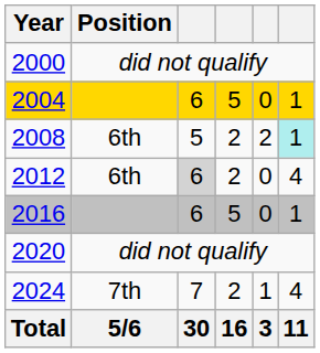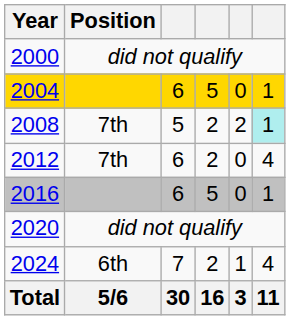 <table class="wikitable" style="text-align: center;">
 <tr>
 <th>Year</th>
 <th>Position</th>
 <th></th>
 <th></th>
 <th></th>
 <th></th>
 </tr>
 <tr>
 <td> <a href='#'>2000</a></td>
 <td colspan=5><em>did not qualify</em></td>
 </tr>
 <tr bgcolor=gold>
 <td> <a href='#'>2004</a></td>
 <td></td>
 <td>6</td>
 <td>5</td>
 <td>0</td>
 <td>1</td>
 </tr>
 <tr>
 <td> <a href='#'>2008</a></td>
-<td>6th</td>
+<td>7th</td>
 <td>5</td>
 <td>2</td>
 <td>2</td>
 <td style="background: paleturquoise;">1</td>
 </tr>
 <tr>
 <td> <a href='#'>2012</a></td>
-<td>6th</td>
-<td style="background: lightgrey;">6</td>
+<td>7th</td>
+<td>6</td>
 <td>2</td>
 <td>0</td>
 <td>4</td>
 </tr>
 <tr bgcolor=silver>
 <td> <a href='#'>2016</a></td>
 <td></td>
 <td>6</td>
 <td>5</td>
 <td>0</td>
 <td>1</td>
 </tr>
 <tr>
 <td> <a href='#'>2020</a></td>
 <td colspan=5><em>did not qualify</em></td>
 </tr>
 <tr>
 <td> <a href='#'>2024</a></td>
-<td>7th</td>
+<td>6th</td>
 <td>7</td>
 <td>2</td>
 <td>1</td>
 <td>4</td>
 </tr>
 <tr>
 <th>Total</th>
 <th>5/6</th>
 <th>30</th>
 <th>16</th>
 <th>3</th>
 <th>11</th>
 </tr>
 </table>
